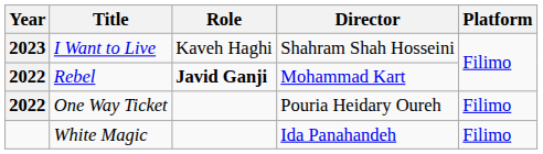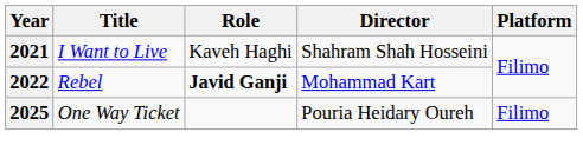 <table class="wikitable plainrowheaders sortable"  style=font-size:100%>
 <tr>
 <th scope="col">Year</th>
 <th scope="col">Title</th>
 <th scope="col">Role</th>
 <th scope="col">Director</th>
 <th scope="col" class="unsortable">Platform</th>
 </tr>
 <tr>
-<th scope=row>2023</th>
+<th scope=row>2021</th>
 <td><em><a href='#'>I Want to Live</a></em></td>
 <td>Kaveh Haghi</td>
 <td>Shahram Shah Hosseini</td>
 <td rowspan="2"><a href='#'>Filimo</a></td>
 </tr>
 <tr>
 <th scope=row>2022</th>
 <td><em><a href='#'>Rebel</a></em></td>
 <td><strong>Javid Ganji</strong></td>
 <td><a href='#'>Mohammad Kart</a></td>
 </tr>
 <tr>
-<th scope=row>2022</th>
+<th scope=row>2025</th>
 <td><em>One Way Ticket</em></td>
 <td></td>
 <td>Pouria Heidary Oureh</td>
 <td><a href='#'>Filimo</a></td>
 </tr>
-<tr>
-<td></td>
-<td><em>White Magic</em></td>
-<td></td>
-<td><a href='#'>Ida Panahandeh</a></td>
-<td><a href='#'>Filimo</a></td>
-</tr>
 </table>
